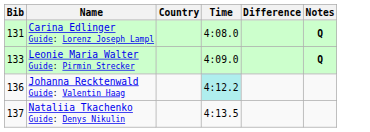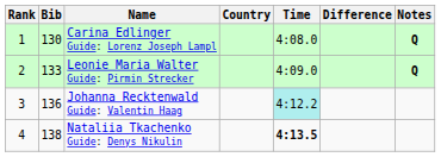 <table class="wikitable sortable" style="text-align:center">
 <tr>
+<th>Rank</th>
 <th>Bib</th>
 <th>Name</th>
 <th>Country</th>
 <th>Time</th>
 <th>Difference</th>
 <th>Notes</th>
 </tr>
 <tr bgcolor=ccffcc>
-<td>131</td>
+<td>1</td>
+<td>130</td>
 <td align=left><a href='#'>Carina Edlinger</a><br><small><a href='#'>Guide</a>: <a href='#'>Lorenz Joseph Lampl</a> </small></td>
 <td align=left></td>
 <td>4:08.0</td>
 <td></td>
 <td><strong>Q</strong></td>
 </tr>
 <tr bgcolor=ccffcc>
+<td>2</td>
 <td>133</td>
 <td align=left><a href='#'>Leonie Maria Walter</a><br><small><a href='#'>Guide</a>: <a href='#'>Pirmin Strecker</a></small></td>
 <td align=left></td>
 <td>4:09.0</td>
 <td></td>
 <td><strong>Q</strong></td>
 </tr>
 <tr>
+<td>3</td>
 <td>136</td>
 <td align=left><a href='#'>Johanna Recktenwald</a><br><small><a href='#'>Guide</a>: <a href='#'>Valentin Haag</a> </small></td>
 <td align=left></td>
 <td style="background: paleturquoise;">4:12.2</td>
 <td></td>
 <td></td>
 </tr>
 <tr>
-<td>137</td>
+<td>4</td>
+<td>138</td>
 <td align=left><a href='#'>Nataliia Tkachenko</a><br><small><a href='#'>Guide</a>: <a href='#'>Denys Nikulin</a> </small></td>
 <td align=left></td>
-<td>4:13.5</td>
+<td><strong>4:13.5</strong></td>
 <td></td>
 <td></td>
 </tr>
 </table>
